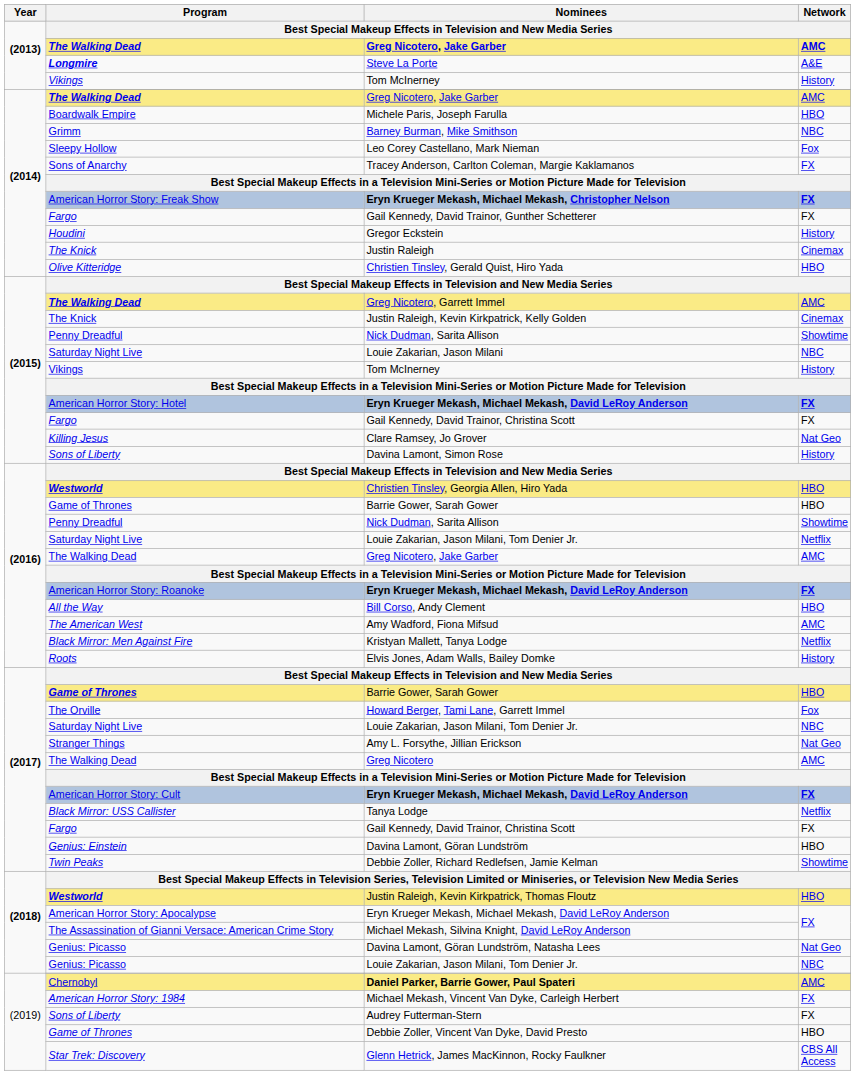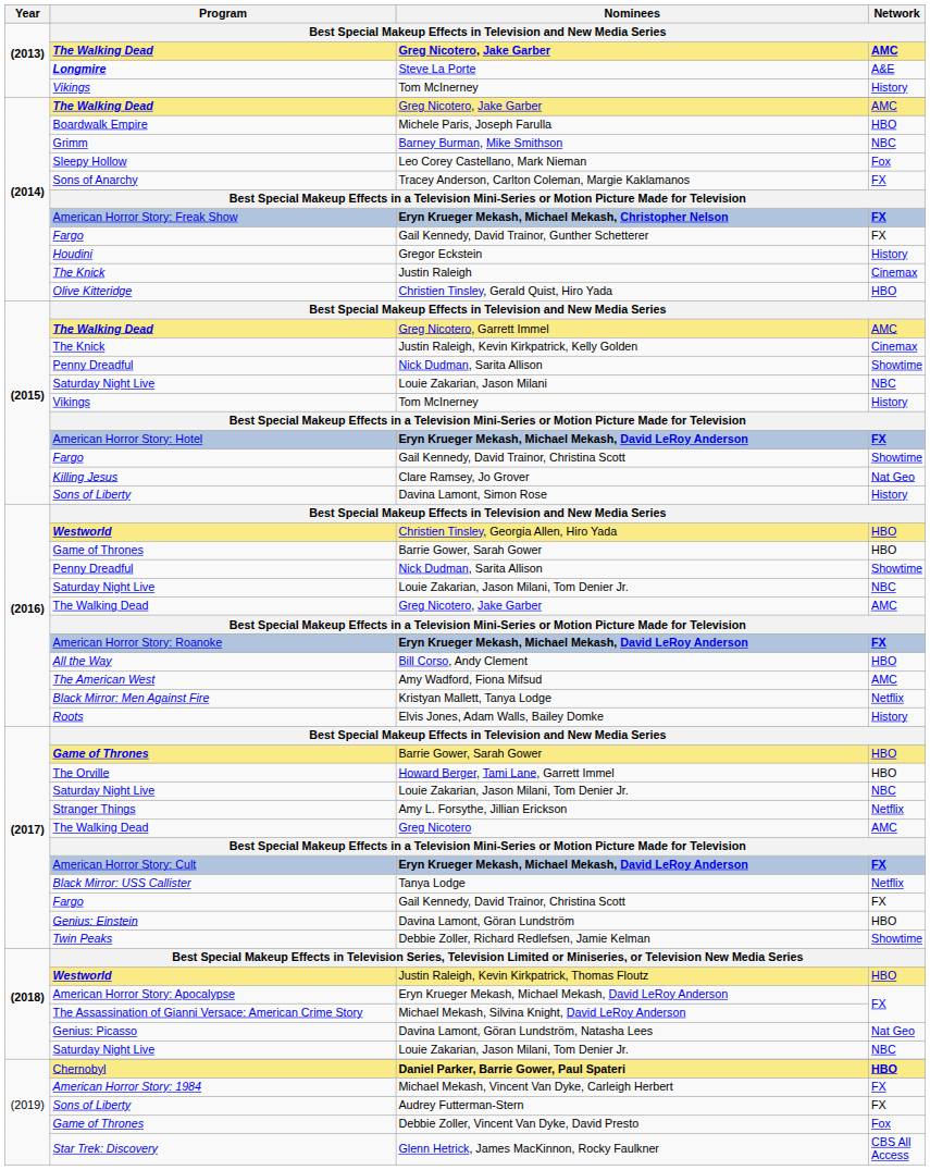 <table class="wikitable" style="width:100%">
 <tr bgcolor="#bebebe">
 <th width="5%">Year</th>
 <th width="40%">Program</th>
 <th width="55%">Nominees</th>
 <th width="5%">Network</th>
 </tr>
 <tr>
 <td rowspan=4 style="text-align:center"><strong>(2013)</strong><br> <br></td>
 <th colspan="4">Best Special Makeup Effects in Television and New Media Series</th>
 </tr>
 <tr style="background:#FAEB86">
 <td><strong><em><a href='#'>The Walking Dead</a></em></strong></td>
 <td><strong><a href='#'>Greg Nicotero</a>, <a href='#'>Jake Garber</a></strong></td>
 <td><strong><a href='#'>AMC</a></strong></td>
 </tr>
 <tr>
 <td><strong><em><a href='#'>Longmire</a></em></strong></td>
 <td><a href='#'>Steve La Porte</a></td>
 <td><a href='#'>A&E</a></td>
 </tr>
 <tr>
 <td><em><a href='#'>Vikings</a></em></td>
 <td>Tom McInerney</td>
 <td><a href='#'>History</a></td>
 </tr>
 <tr>
 <td rowspan=12 style="text-align:center"><strong>(2014)</strong><br> <br></td>
 </tr>
 <tr style="background:#FAEB86">
 <td><strong><em><a href='#'>The Walking Dead</a><em> <strong></td>
 <td></strong><a href='#'>Greg Nicotero</a>, <a href='#'>Jake Garber</a><strong></td>
 <td></strong><a href='#'>AMC</a><strong></td>
 </tr>
 <tr>
 <td></em><a href='#'>Boardwalk Empire</a><em></td>
 <td>Michele Paris, Joseph Farulla</td>
 <td><a href='#'>HBO</a></td>
 </tr>
 <tr>
 <td></em><a href='#'>Grimm</a><em></td>
 <td><a href='#'>Barney Burman</a>, <a href='#'>Mike Smithson</a></td>
 <td><a href='#'>NBC</a></td>
 </tr>
 <tr>
 <td></em><a href='#'>Sleepy Hollow</a><em></td>
 <td>Leo Corey Castellano, Mark Nieman</td>
 <td><a href='#'>Fox</a></td>
 </tr>
 <tr>
 <td></em><a href='#'>Sons of Anarchy</a><em></td>
 <td>Tracey Anderson, Carlton Coleman, Margie Kaklamanos</td>
 <td><a href='#'>FX</a></td>
 </tr>
 <tr>
 <th colspan="4">Best Special Makeup Effects in a Television Mini-Series or Motion Picture Made for Television</th>
 </tr>
 <tr style="background:#B0C4DE;">
 <td></em></strong><a href='#'>American Horror Story: Freak Show</a></em> </strong></td>
 <td><strong>Eryn Krueger Mekash, Michael Mekash, <a href='#'>Christopher Nelson</a></strong></td>
 <td><strong><a href='#'>FX</a></strong></td>
 </tr>
 <tr>
 <td><em><a href='#'>Fargo</a></em></td>
 <td>Gail Kennedy, David Trainor, Gunther Schetterer</td>
 <td>FX</td>
 </tr>
 <tr>
 <td><em><a href='#'>Houdini</a></em></td>
 <td>Gregor Eckstein</td>
 <td><a href='#'>History</a></td>
 </tr>
 <tr>
 <td><em><a href='#'>The Knick</a></em></td>
 <td>Justin Raleigh</td>
 <td><a href='#'>Cinemax</a></td>
 </tr>
 <tr>
 <td><em><a href='#'>Olive Kitteridge</a></em></td>
 <td><a href='#'>Christien Tinsley</a>, Gerald Quist, Hiro Yada</td>
 <td><a href='#'>HBO</a></td>
 </tr>
 <tr>
 <td rowspan=11 style="text-align:center"><strong>(2015)</strong><br> <br></td>
 <th colspan="4">Best Special Makeup Effects in Television and New Media Series</th>
 </tr>
 <tr style="background:#FAEB86">
 <td><strong><em><a href='#'>The Walking Dead</a><em> <strong></td>
 <td></strong><a href='#'>Greg Nicotero</a>, Garrett Immel<strong></td>
 <td></strong><a href='#'>AMC</a><strong></td>
 </tr>
 <tr>
 <td></em><a href='#'>The Knick</a><em></td>
 <td>Justin Raleigh, Kevin Kirkpatrick, Kelly Golden</td>
 <td><a href='#'>Cinemax</a></td>
 </tr>
 <tr>
 <td></em><a href='#'>Penny Dreadful</a><em></td>
 <td><a href='#'>Nick Dudman</a>, Sarita Allison</td>
 <td><a href='#'>Showtime</a></td>
 </tr>
 <tr>
 <td></em><a href='#'>Saturday Night Live</a><em></td>
 <td>Louie Zakarian, Jason Milani</td>
 <td><a href='#'>NBC</a></td>
 </tr>
 <tr>
 <td></em><a href='#'>Vikings</a><em></td>
 <td>Tom McInerney</td>
 <td><a href='#'>History</a></td>
 </tr>
 <tr>
 <th colspan="4">Best Special Makeup Effects in a Television Mini-Series or Motion Picture Made for Television</th>
 </tr>
 <tr style="background:#B0C4DE;">
 <td></em></strong><a href='#'>American Horror Story: Hotel</a></em> </strong></td>
 <td><strong>Eryn Krueger Mekash, Michael Mekash, <a href='#'>David LeRoy Anderson</a></strong></td>
 <td><strong><a href='#'>FX</a></strong></td>
 </tr>
 <tr>
 <td><em><a href='#'>Fargo</a></em></td>
 <td>Gail Kennedy, David Trainor, Christina Scott</td>
-<td>FX</td>
+<td><a href='#'>Showtime</a></td>
 </tr>
 <tr>
 <td><em><a href='#'>Killing Jesus</a></em></td>
 <td>Clare Ramsey, Jo Grover</td>
 <td><a href='#'>Nat Geo</a></td>
 </tr>
 <tr>
 <td><em><a href='#'>Sons of Liberty</a></em></td>
 <td>Davina Lamont, Simon Rose</td>
 <td><a href='#'>History</a></td>
 </tr>
 <tr>
 <td rowspan=12 style="text-align:center"><strong>(2016)</strong><br> <br></td>
 <th colspan="4">Best Special Makeup Effects in Television and New Media Series</th>
 </tr>
 <tr style="background:#FAEB86">
 <td><strong><em><a href='#'>Westworld</a><em> <strong></td>
 <td></strong><a href='#'>Christien Tinsley</a>, Georgia Allen, Hiro Yada<strong></td>
 <td></strong><a href='#'>HBO</a><strong></td>
 </tr>
 <tr>
 <td></em><a href='#'>Game of Thrones</a><em></td>
 <td>Barrie Gower, Sarah Gower</td>
 <td>HBO</td>
 </tr>
 <tr>
 <td></em><a href='#'>Penny Dreadful</a><em></td>
 <td><a href='#'>Nick Dudman</a>, Sarita Allison</td>
 <td><a href='#'>Showtime</a></td>
 </tr>
 <tr>
 <td></em><a href='#'>Saturday Night Live</a><em></td>
 <td>Louie Zakarian, Jason Milani, Tom Denier Jr.</td>
-<td><a href='#'>Netflix</a></td>
+<td><a href='#'>NBC</a></td>
 </tr>
 <tr>
 <td></em><a href='#'>The Walking Dead</a><em></td>
 <td><a href='#'>Greg Nicotero</a>, <a href='#'>Jake Garber</a></td>
 <td><a href='#'>AMC</a></td>
 </tr>
 <tr>
 <th colspan="4">Best Special Makeup Effects in a Television Mini-Series or Motion Picture Made for Television</th>
 </tr>
 <tr style="background:#B0C4DE;">
 <td></em></strong><a href='#'>American Horror Story: Roanoke</a></em> </strong></td>
 <td><strong>Eryn Krueger Mekash, Michael Mekash, <a href='#'>David LeRoy Anderson</a></strong></td>
 <td><strong><a href='#'>FX</a></strong></td>
 </tr>
 <tr>
 <td><em><a href='#'>All the Way</a></em></td>
 <td><a href='#'>Bill Corso</a>, Andy Clement</td>
 <td><a href='#'>HBO</a></td>
 </tr>
 <tr>
 <td><em><a href='#'>The American West</a></em></td>
 <td>Amy Wadford, Fiona Mifsud</td>
 <td><a href='#'>AMC</a></td>
 </tr>
 <tr>
 <td><em><a href='#'>Black Mirror: Men Against Fire</a></em></td>
 <td>Kristyan Mallett, Tanya Lodge</td>
 <td><a href='#'>Netflix</a></td>
 </tr>
 <tr>
 <td><em><a href='#'>Roots</a></em></td>
 <td>Elvis Jones, Adam Walls, Bailey Domke</td>
 <td><a href='#'>History</a></td>
 </tr>
 <tr>
 <td rowspan=12 style="text-align:center"><strong>(2017)</strong><br> <br></td>
 <th colspan="4">Best Special Makeup Effects in Television and New Media Series</th>
 </tr>
 <tr style="background:#FAEB86">
 <td><strong><em><a href='#'>Game of Thrones</a><em> <strong></td>
 <td></strong>Barrie Gower, Sarah Gower<strong></td>
 <td></strong><a href='#'>HBO</a><strong></td>
 </tr>
 <tr>
 <td></em><a href='#'>The Orville</a><em></td>
 <td><a href='#'>Howard Berger</a>, <a href='#'>Tami Lane</a>, Garrett Immel</td>
-<td><a href='#'>Fox</a></td>
+<td>HBO</td>
 </tr>
 <tr>
 <td></em><a href='#'>Saturday Night Live</a><em></td>
 <td>Louie Zakarian, Jason Milani, Tom Denier Jr.</td>
 <td><a href='#'>NBC</a></td>
 </tr>
 <tr>
 <td></em><a href='#'>Stranger Things</a><em></td>
 <td>Amy L. Forsythe, Jillian Erickson</td>
-<td><a href='#'>Nat Geo</a></td>
+<td><a href='#'>Netflix</a></td>
 </tr>
 <tr>
 <td></em><a href='#'>The Walking Dead</a><em></td>
 <td><a href='#'>Greg Nicotero</a></td>
 <td><a href='#'>AMC</a></td>
 </tr>
 <tr>
 <th colspan="4">Best Special Makeup Effects in a Television Mini-Series or Motion Picture Made for Television</th>
 </tr>
 <tr style="background:#B0C4DE;">
 <td></em></strong><a href='#'>American Horror Story: Cult</a></em> </strong></td>
 <td><strong>Eryn Krueger Mekash, Michael Mekash, <a href='#'>David LeRoy Anderson</a></strong></td>
 <td><strong><a href='#'>FX</a></strong></td>
 </tr>
 <tr>
 <td><em><a href='#'>Black Mirror: USS Callister</a></em></td>
 <td>Tanya Lodge</td>
 <td><a href='#'>Netflix</a></td>
 </tr>
 <tr>
 <td><em><a href='#'>Fargo</a></em></td>
 <td>Gail Kennedy, David Trainor, Christina Scott</td>
 <td>FX</td>
 </tr>
 <tr>
 <td><em><a href='#'>Genius: Einstein</a></em></td>
 <td>Davina Lamont, Göran Lundström</td>
 <td>HBO</td>
 </tr>
 <tr>
 <td><em><a href='#'>Twin Peaks</a></em></td>
 <td>Debbie Zoller, Richard Redlefsen, Jamie Kelman</td>
 <td><a href='#'>Showtime</a></td>
 </tr>
 <tr>
 <td rowspan=6 style="text-align:center"><strong>(2018)</strong><br> <br></td>
 <th colspan="4">Best Special Makeup Effects in Television Series, Television Limited or Miniseries, or Television New Media Series</th>
 </tr>
 <tr style="background:#FAEB86">
 <td><strong><em><a href='#'>Westworld</a><em> <strong></td>
 <td></strong>Justin Raleigh, Kevin Kirkpatrick, Thomas Floutz<strong></td>
 <td></strong><a href='#'>HBO</a><strong></td>
 </tr>
 <tr>
 <td></em><a href='#'>American Horror Story: Apocalypse</a><em></td>
 <td>Eryn Krueger Mekash, Michael Mekash, <a href='#'>David LeRoy Anderson</a></td>
 <td rowspan="2"><a href='#'>FX</a></td>
 </tr>
 <tr>
 <td></em><a href='#'>The Assassination of Gianni Versace: American Crime Story</a><em></td>
 <td>Michael Mekash, Silvina Knight, <a href='#'>David LeRoy Anderson</a></td>
 </tr>
 <tr>
 <td></em><a href='#'>Genius: Picasso</a><em></td>
 <td>Davina Lamont, Göran Lundström, Natasha Lees</td>
 <td><a href='#'>Nat Geo</a></td>
 </tr>
 <tr>
-<td></em><a href='#'>Genius: Picasso</a><em></td>
+<td></em><a href='#'>Saturday Night Live</a><em></td>
 <td>Louie Zakarian, Jason Milani, Tom Denier Jr.</td>
 <td><a href='#'>NBC</a></td>
 </tr>
 <tr>
 <td rowspan=6 style="text-align:center"></strong>(2019)<strong><br> <br></td>
 </tr>
 <tr style="background:#FAEB86">
 <td></em></strong><a href='#'>Chernobyl</a></em> </strong></td>
 <td><strong>Daniel Parker, Barrie Gower, Paul Spateri</strong></td>
-<td></strong><a href='#'>AMC</a><strong></td>
+<td><strong><a href='#'>HBO</a></strong></td>
 </tr>
 <tr>
 <td><em><a href='#'>American Horror Story: 1984</a></em></td>
 <td>Michael Mekash, Vincent Van Dyke, Carleigh Herbert</td>
 <td><a href='#'>FX</a></td>
 </tr>
 <tr>
 <td><em><a href='#'>Sons of Liberty</a></em></td>
 <td>Audrey Futterman-Stern</td>
 <td>FX</td>
 </tr>
 <tr>
 <td><em><a href='#'>Game of Thrones</a></em></td>
 <td>Debbie Zoller, Vincent Van Dyke, David Presto</td>
-<td>HBO</td>
+<td><a href='#'>Fox</a></td>
 </tr>
 <tr>
 <td><em><a href='#'>Star Trek: Discovery</a></em></td>
 <td><a href='#'>Glenn Hetrick</a>, James MacKinnon, Rocky Faulkner</td>
 <td><a href='#'>CBS All Access</a></td>
 </tr>
 </table>
